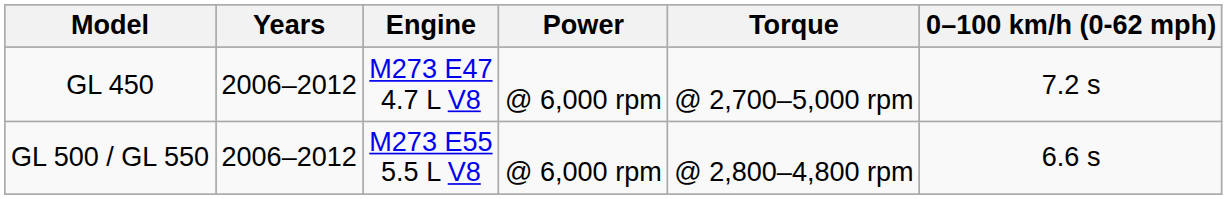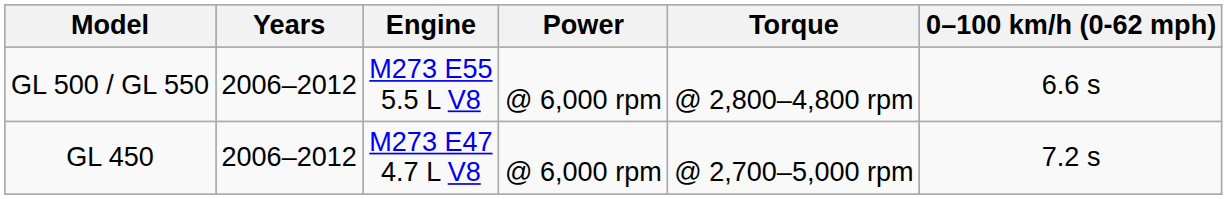 <table class="wikitable sortable" style="text-align: center;">
 <tr>
 <th>Model</th>
 <th>Years</th>
 <th>Engine</th>
 <th>Power</th>
 <th>Torque</th>
 <th>0–100 km/h (0-62 mph)</th>
 </tr>
 <tr>
+<td>GL 500 / GL 550</td>
+<td>2006–2012</td>
+<td><a href='#'>M273 E55</a> <br> 5.5 L <a href='#'>V8</a></td>
+<td> <br> @ 6,000 rpm</td>
+<td> <br> @ 2,800–4,800 rpm</td>
+<td>6.6 s</td>
+</tr>
+<tr>
 <td>GL 450</td>
 <td>2006–2012</td>
 <td><a href='#'>M273 E47</a> <br> 4.7 L <a href='#'>V8</a></td>
 <td> <br> @ 6,000 rpm</td>
 <td> <br> @ 2,700–5,000 rpm</td>
 <td>7.2 s</td>
 </tr>
-<tr>
-<td>GL 500 / GL 550</td>
-<td>2006–2012</td>
-<td><a href='#'>M273 E55</a> <br> 5.5 L <a href='#'>V8</a></td>
-<td> <br> @ 6,000 rpm</td>
-<td> <br> @ 2,800–4,800 rpm</td>
-<td>6.6 s</td>
-</tr>
 </table>
